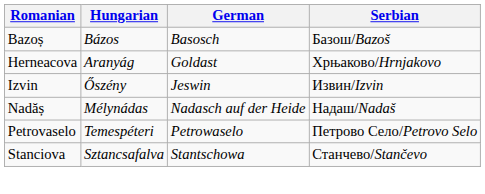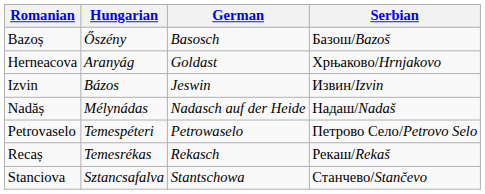 <table class="wikitable">
 <tr>
 <th><a href='#'>Romanian</a></th>
 <th><a href='#'>Hungarian</a></th>
 <th><a href='#'>German</a></th>
 <th><a href='#'>Serbian</a></th>
 </tr>
 <tr>
 <td>Bazoș</td>
-<td><em>Bázos</em></td>
+<td><em>Őszény</em></td>
 <td><em>Basosch</em></td>
 <td>Базош/<em>Bazoš</em></td>
 </tr>
 <tr>
 <td>Herneacova</td>
 <td><em>Aranyág</em></td>
 <td><em>Goldast</em></td>
 <td>Хрњаково/<em>Hrnjakovo</em></td>
 </tr>
 <tr>
 <td>Izvin</td>
-<td><em>Őszény</em></td>
+<td><em>Bázos</em></td>
 <td><em>Jeswin</em></td>
 <td>Извин/<em>Izvin</em></td>
 </tr>
 <tr>
 <td>Nadăș</td>
 <td><em>Mélynádas</em></td>
 <td><em>Nadasch auf der Heide</em></td>
 <td>Надаш/<em>Nadaš</em></td>
 </tr>
 <tr>
 <td>Petrovaselo</td>
 <td><em>Temespéteri</em></td>
 <td><em>Petrowaselo</em></td>
 <td>Петрово Село/<em>Petrovo Selo</em></td>
 </tr>
 <tr>
+<td>Recaș</td>
+<td><em>Temesrékas</em></td>
+<td><em>Rekasch</em></td>
+<td>Рекаш/<em>Rekaš</em></td>
+</tr>
+<tr>
 <td>Stanciova</td>
 <td><em>Sztancsafalva</em></td>
 <td><em>Stantschowa</em></td>
 <td>Станчево/<em>Stančevo</em></td>
 </tr>
 </table>
